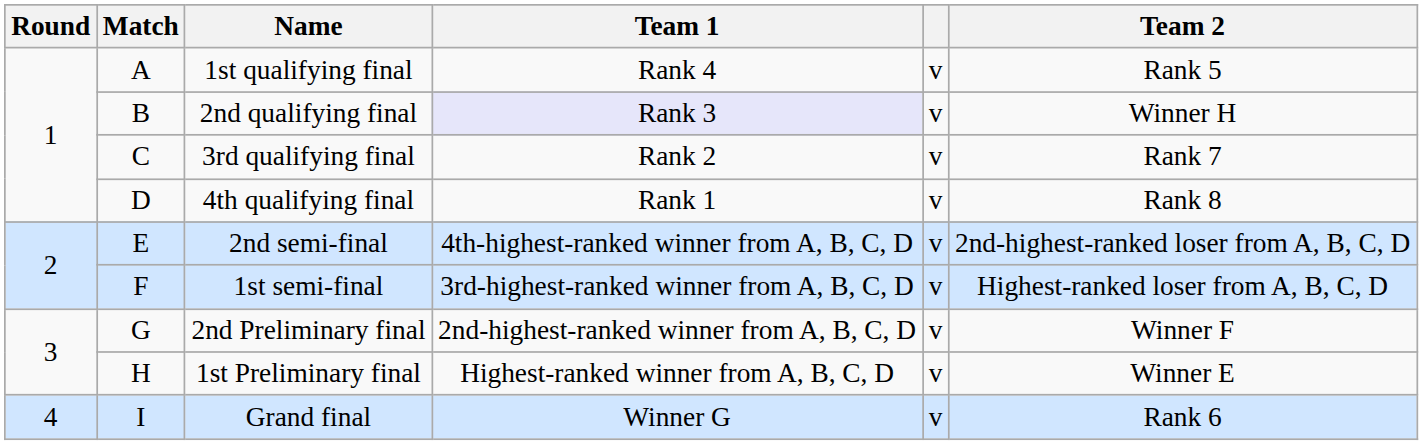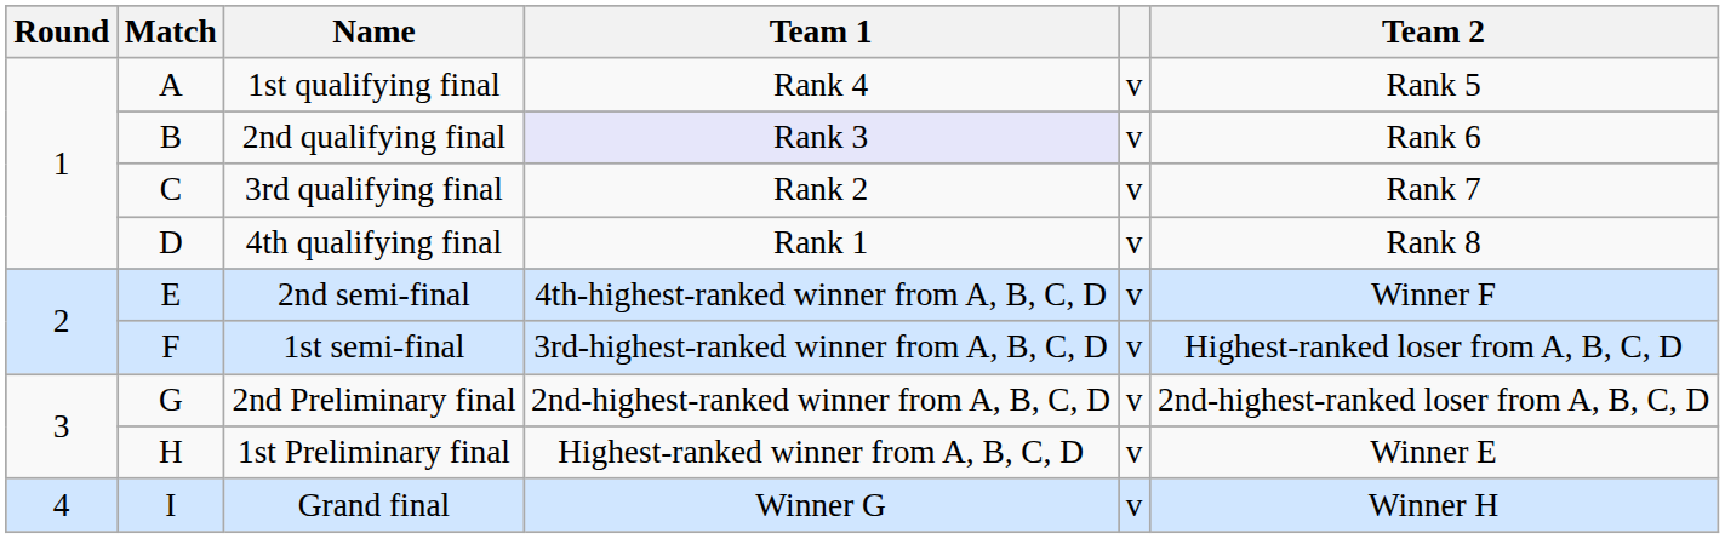 <table class=wikitable style="text-align:center">
 <tr>
 <th>Round</th>
 <th>Match</th>
 <th>Name</th>
 <th>Team 1</th>
 <th></th>
 <th>Team 2</th>
 </tr>
 <tr align=center>
 <td rowspan="4">1</td>
 <td>A</td>
 <td>1st qualifying final</td>
 <td>Rank 4</td>
 <td>v</td>
 <td>Rank 5</td>
 </tr>
 <tr>
 <td>B</td>
 <td>2nd qualifying final</td>
 <td style="background: lavender;">Rank 3</td>
 <td>v</td>
-<td>Winner H</td>
+<td>Rank 6</td>
 </tr>
 <tr>
 <td>C</td>
 <td>3rd qualifying final</td>
 <td>Rank 2</td>
 <td>v</td>
 <td>Rank 7</td>
 </tr>
 <tr>
 <td>D</td>
 <td>4th qualifying final</td>
 <td>Rank 1</td>
 <td>v</td>
 <td>Rank 8</td>
 </tr>
 <tr bgcolor=#d0e6ff>
 <td rowspan="2">2</td>
 <td>E</td>
 <td>2nd semi-final</td>
 <td>4th-highest-ranked winner from A, B, C, D</td>
 <td>v</td>
-<td>2nd-highest-ranked loser from A, B, C, D</td>
+<td>Winner F</td>
 </tr>
 <tr bgcolor=#d0e6ff>
 <td>F</td>
 <td>1st semi-final</td>
 <td>3rd-highest-ranked winner from A, B, C, D</td>
 <td>v</td>
 <td>Highest-ranked loser from A, B, C, D</td>
 </tr>
 <tr>
 <td rowspan="2">3</td>
 <td>G</td>
 <td>2nd Preliminary final</td>
 <td>2nd-highest-ranked winner from A, B, C, D</td>
 <td>v</td>
-<td>Winner F</td>
+<td>2nd-highest-ranked loser from A, B, C, D</td>
 </tr>
 <tr>
 <td>H</td>
 <td>1st Preliminary final</td>
 <td>Highest-ranked winner from A, B, C, D</td>
 <td>v</td>
 <td>Winner E</td>
 </tr>
 <tr bgcolor=#d0e6ff>
 <td>4</td>
 <td>I</td>
 <td>Grand final</td>
 <td>Winner G</td>
 <td>v</td>
-<td>Rank 6</td>
+<td>Winner H</td>
 </tr>
 </table>
